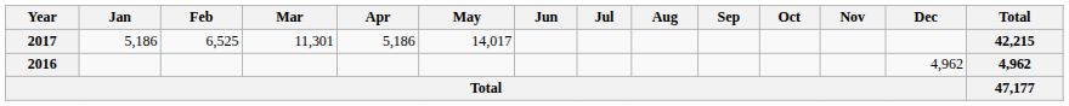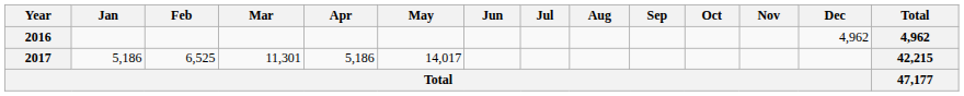 <table class=wikitable style="text-align:right; font-size:0.9em; width:1050px;">
 <tr>
 <th>Year</th>
 <th>Jan</th>
 <th>Feb</th>
 <th>Mar</th>
 <th>Apr</th>
 <th>May</th>
 <th>Jun</th>
 <th>Jul</th>
 <th>Aug</th>
 <th>Sep</th>
 <th>Oct</th>
 <th>Nov</th>
 <th>Dec</th>
 <th>Total</th>
 </tr>
 <tr>
+<th>2016</th>
+<td></td>
+<td></td>
+<td></td>
+<td></td>
+<td></td>
+<td></td>
+<td></td>
+<td></td>
+<td></td>
+<td></td>
+<td></td>
+<td>4,962</td>
+<th>4,962</th>
+</tr>
+<tr>
 <th>2017</th>
 <td>5,186</td>
 <td>6,525</td>
 <td>11,301</td>
 <td>5,186</td>
 <td>14,017</td>
 <td></td>
 <td></td>
 <td></td>
 <td></td>
 <td></td>
 <td></td>
 <td></td>
 <th>42,215</th>
 </tr>
 <tr>
-<th>2016</th>
-<td></td>
-<td></td>
-<td></td>
-<td></td>
-<td></td>
-<td></td>
-<td></td>
-<td></td>
-<td></td>
-<td></td>
-<td></td>
-<td>4,962</td>
-<th>4,962</th>
-</tr>
-<tr>
 <th colspan=13>Total</th>
 <th>47,177</th>
 </tr>
 </table>
